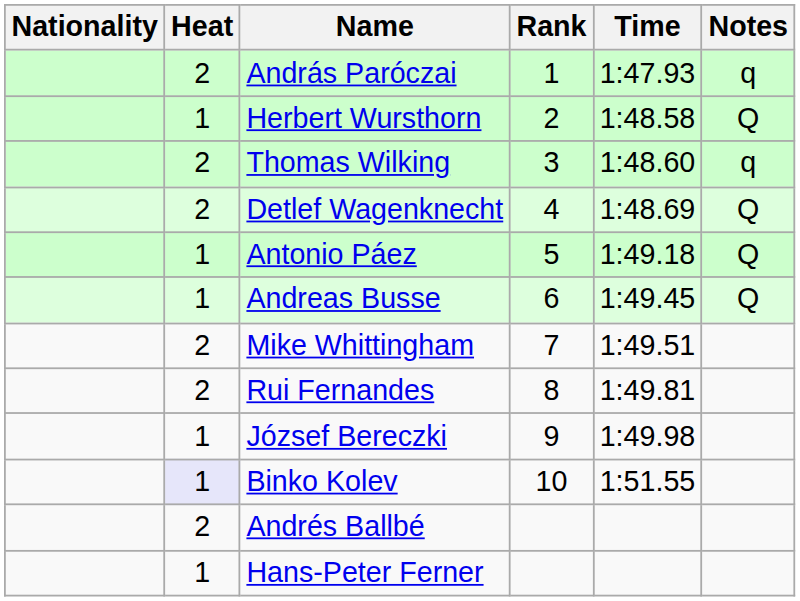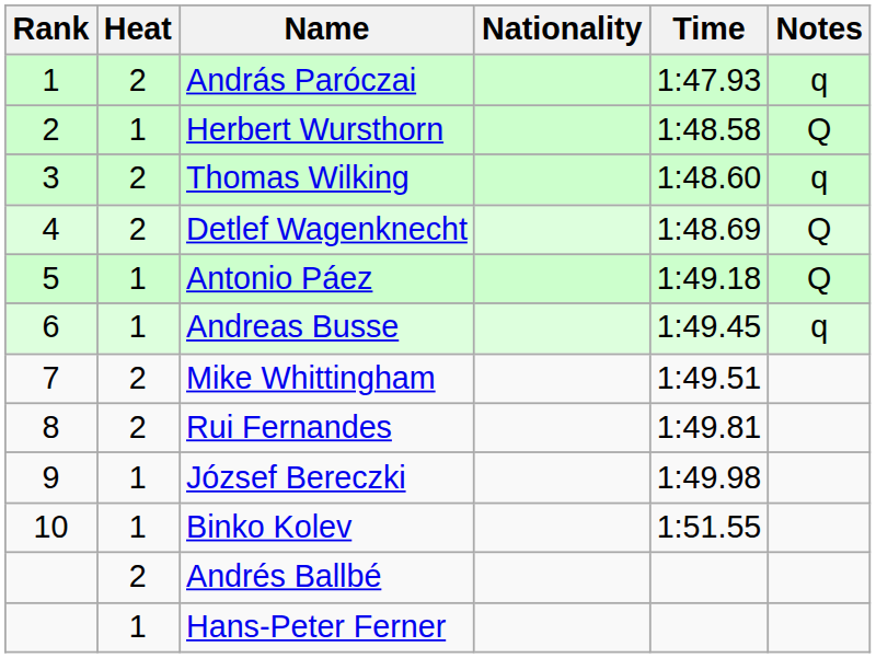 <table class="wikitable sortable" style="text-align:center">
 <tr>
-<th>Nationality</th>
+<th>Rank</th>
 <th>Heat</th>
 <th>Name</th>
-<th>Rank</th>
+<th>Nationality</th>
 <th>Time</th>
 <th>Notes</th>
 </tr>
 <tr bgcolor=ccffcc>
-<td align=left></td>
+<td>1</td>
 <td>2</td>
 <td align="left"><a href='#'>András Paróczai</a></td>
-<td>1</td>
+<td align=left></td>
 <td>1:47.93</td>
 <td>q</td>
 </tr>
 <tr bgcolor=ccffcc>
-<td align=left></td>
+<td>2</td>
 <td>1</td>
 <td align="left"><a href='#'>Herbert Wursthorn</a></td>
-<td>2</td>
+<td align=left></td>
 <td>1:48.58</td>
 <td>Q</td>
 </tr>
 <tr bgcolor=ccffcc>
-<td align=left></td>
+<td>3</td>
 <td>2</td>
 <td align="left"><a href='#'>Thomas Wilking</a></td>
-<td>3</td>
+<td align=left></td>
 <td>1:48.60</td>
 <td>q</td>
 </tr>
 <tr bgcolor=ddffdd>
-<td align=left></td>
+<td>4</td>
 <td>2</td>
 <td align="left"><a href='#'>Detlef Wagenknecht</a></td>
-<td>4</td>
+<td align=left></td>
 <td>1:48.69</td>
 <td>Q</td>
 </tr>
 <tr bgcolor=ccffcc>
-<td align=left></td>
+<td>5</td>
 <td>1</td>
 <td align="left"><a href='#'>Antonio Páez</a></td>
-<td>5</td>
+<td align=left></td>
 <td>1:49.18</td>
 <td>Q</td>
 </tr>
 <tr bgcolor=ddffdd>
-<td align=left></td>
+<td>6</td>
 <td>1</td>
 <td align="left"><a href='#'>Andreas Busse</a></td>
-<td>6</td>
+<td align=left></td>
 <td>1:49.45</td>
-<td>Q</td>
+<td>q</td>
 </tr>
 <tr>
-<td align=left></td>
+<td>7</td>
 <td>2</td>
 <td align="left"><a href='#'>Mike Whittingham</a></td>
-<td>7</td>
+<td align=left></td>
 <td>1:49.51</td>
 <td></td>
 </tr>
 <tr>
-<td align=left></td>
+<td>8</td>
 <td>2</td>
 <td align="left"><a href='#'>Rui Fernandes</a></td>
-<td>8</td>
+<td align=left></td>
 <td>1:49.81</td>
 <td></td>
 </tr>
 <tr>
-<td align=left></td>
+<td>9</td>
 <td>1</td>
 <td align="left"><a href='#'>József Bereczki</a></td>
-<td>9</td>
+<td align=left></td>
 <td>1:49.98</td>
 <td></td>
 </tr>
 <tr>
+<td>10</td>
+<td>1</td>
+<td align="left"><a href='#'>Binko Kolev</a></td>
 <td align=left></td>
-<td style="background: lavender;">1</td>
-<td align="left"><a href='#'>Binko Kolev</a></td>
-<td>10</td>
 <td>1:51.55</td>
 <td></td>
 </tr>
 <tr>
-<td align=left></td>
+<td></td>
 <td>2</td>
 <td align="left"><a href='#'>Andrés Ballbé</a></td>
-<td></td>
+<td align=left></td>
 <td></td>
 <td></td>
 </tr>
 <tr>
-<td align=left></td>
+<td></td>
 <td>1</td>
 <td align="left"><a href='#'>Hans-Peter Ferner</a></td>
-<td></td>
+<td align=left></td>
 <td></td>
 <td></td>
 </tr>
 </table>
